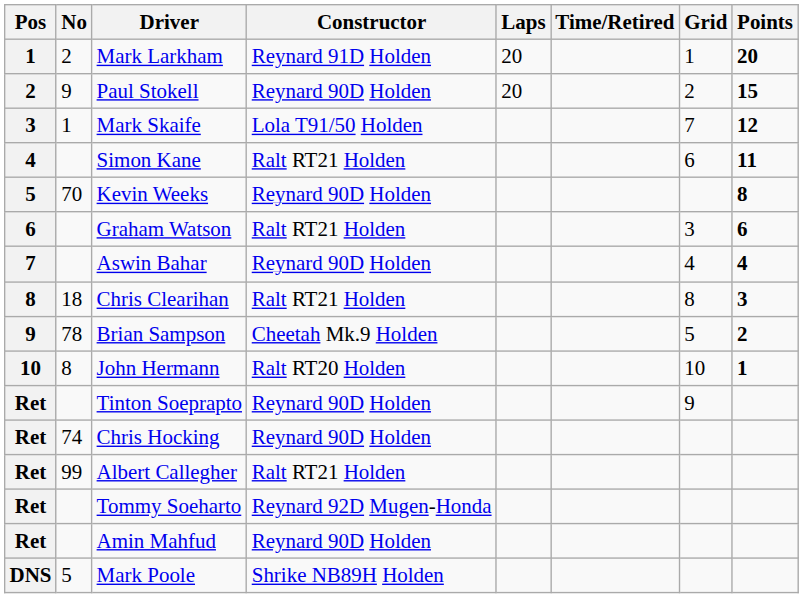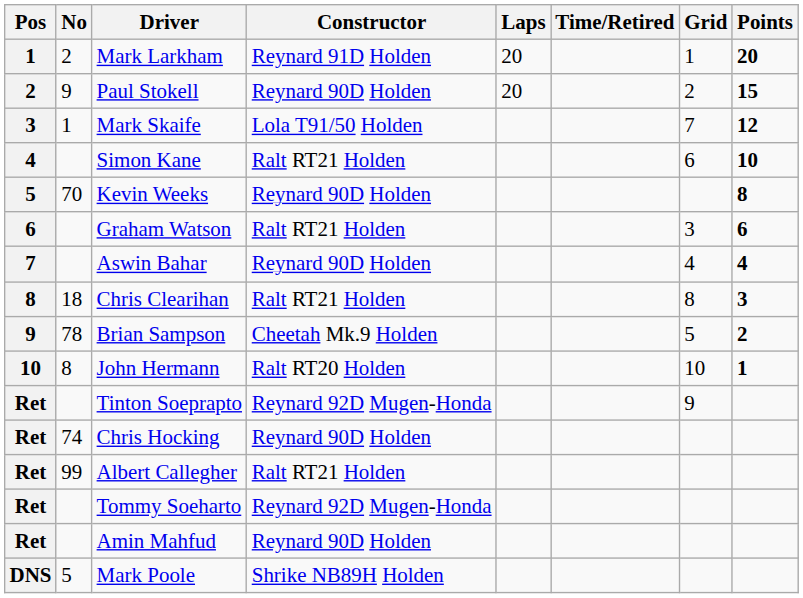 <table class="wikitable" style="font-size: 95%;">
 <tr>
 <th>Pos</th>
 <th>No</th>
 <th>Driver</th>
 <th>Constructor</th>
 <th>Laps</th>
 <th>Time/Retired</th>
 <th>Grid</th>
 <th>Points</th>
 </tr>
 <tr>
 <th>1</th>
 <td>2</td>
 <td> <a href='#'>Mark Larkham</a></td>
 <td><a href='#'>Reynard 91D</a> <a href='#'>Holden</a></td>
 <td>20</td>
 <td></td>
 <td>1</td>
 <td><strong>20</strong></td>
 </tr>
 <tr>
 <th>2</th>
 <td>9</td>
 <td> <a href='#'>Paul Stokell</a></td>
 <td><a href='#'>Reynard 90D</a> <a href='#'>Holden</a></td>
 <td>20</td>
 <td></td>
 <td>2</td>
 <td><strong>15</strong></td>
 </tr>
 <tr>
 <th>3</th>
 <td>1</td>
 <td> <a href='#'>Mark Skaife</a></td>
 <td><a href='#'>Lola T91/50</a> <a href='#'>Holden</a></td>
 <td></td>
 <td></td>
 <td>7</td>
 <td><strong>12</strong></td>
 </tr>
 <tr>
 <th>4</th>
 <td></td>
 <td> <a href='#'>Simon Kane</a></td>
 <td><a href='#'>Ralt</a> RT21 <a href='#'>Holden</a></td>
 <td></td>
 <td></td>
 <td>6</td>
-<td><strong>11</strong></td>
+<td><strong>10</strong></td>
 </tr>
 <tr>
 <th>5</th>
 <td>70</td>
 <td> <a href='#'>Kevin Weeks</a></td>
 <td><a href='#'>Reynard 90D</a> <a href='#'>Holden</a></td>
 <td></td>
 <td></td>
 <td></td>
 <td><strong>8</strong></td>
 </tr>
 <tr>
 <th>6</th>
 <td></td>
 <td> <a href='#'>Graham Watson</a></td>
 <td><a href='#'>Ralt</a> RT21 <a href='#'>Holden</a></td>
 <td></td>
 <td></td>
 <td>3</td>
 <td><strong>6</strong></td>
 </tr>
 <tr>
 <th>7</th>
 <td></td>
 <td> <a href='#'>Aswin Bahar</a></td>
 <td><a href='#'>Reynard 90D</a> <a href='#'>Holden</a></td>
 <td></td>
 <td></td>
 <td>4</td>
 <td><strong>4</strong></td>
 </tr>
 <tr>
 <th>8</th>
 <td>18</td>
 <td> <a href='#'>Chris Clearihan</a></td>
 <td><a href='#'>Ralt</a> RT21 <a href='#'>Holden</a></td>
 <td></td>
 <td></td>
 <td>8</td>
 <td><strong>3</strong></td>
 </tr>
 <tr>
 <th>9</th>
 <td>78</td>
 <td> <a href='#'>Brian Sampson</a></td>
 <td><a href='#'>Cheetah</a> Mk.9 <a href='#'>Holden</a></td>
 <td></td>
 <td></td>
 <td>5</td>
 <td><strong>2</strong></td>
 </tr>
 <tr>
 <th>10</th>
 <td>8</td>
 <td> <a href='#'>John Hermann</a></td>
 <td><a href='#'>Ralt</a> RT20 <a href='#'>Holden</a></td>
 <td></td>
 <td></td>
 <td>10</td>
 <td><strong>1</strong></td>
 </tr>
 <tr>
 <th>Ret</th>
 <td></td>
 <td> <a href='#'>Tinton Soeprapto</a></td>
-<td><a href='#'>Reynard 90D</a> <a href='#'>Holden</a></td>
+<td><a href='#'>Reynard 92D</a> <a href='#'>Mugen</a>-<a href='#'>Honda</a></td>
 <td></td>
 <td></td>
 <td>9</td>
 <td></td>
 </tr>
 <tr>
 <th>Ret</th>
 <td>74</td>
 <td> <a href='#'>Chris Hocking</a></td>
 <td><a href='#'>Reynard 90D</a> <a href='#'>Holden</a></td>
 <td></td>
 <td></td>
 <td></td>
 <td></td>
 </tr>
 <tr>
 <th>Ret</th>
 <td>99</td>
 <td> <a href='#'>Albert Callegher</a></td>
 <td><a href='#'>Ralt</a> RT21 <a href='#'>Holden</a></td>
 <td></td>
 <td></td>
 <td></td>
 <td></td>
 </tr>
 <tr>
 <th>Ret</th>
 <td></td>
 <td> <a href='#'>Tommy Soeharto</a></td>
 <td><a href='#'>Reynard 92D</a> <a href='#'>Mugen</a>-<a href='#'>Honda</a></td>
 <td></td>
 <td></td>
 <td></td>
 <td></td>
 </tr>
 <tr>
 <th>Ret</th>
 <td></td>
 <td> <a href='#'>Amin Mahfud</a></td>
 <td><a href='#'>Reynard 90D</a> <a href='#'>Holden</a></td>
 <td></td>
 <td></td>
 <td></td>
 <td></td>
 </tr>
 <tr>
 <th>DNS</th>
 <td>5</td>
 <td> <a href='#'>Mark Poole</a></td>
 <td><a href='#'>Shrike NB89H</a> <a href='#'>Holden</a></td>
 <td></td>
 <td></td>
 <td></td>
 <td></td>
 </tr>
 </table>
